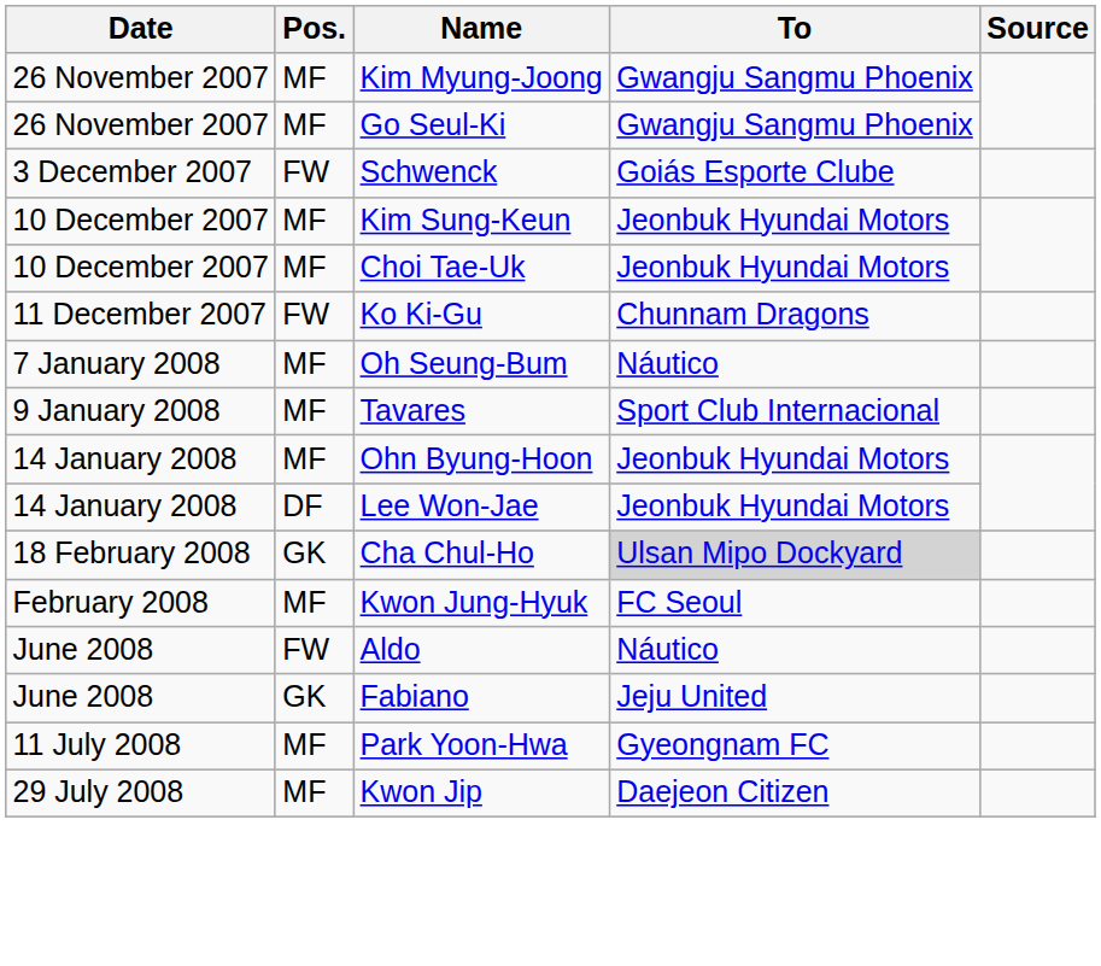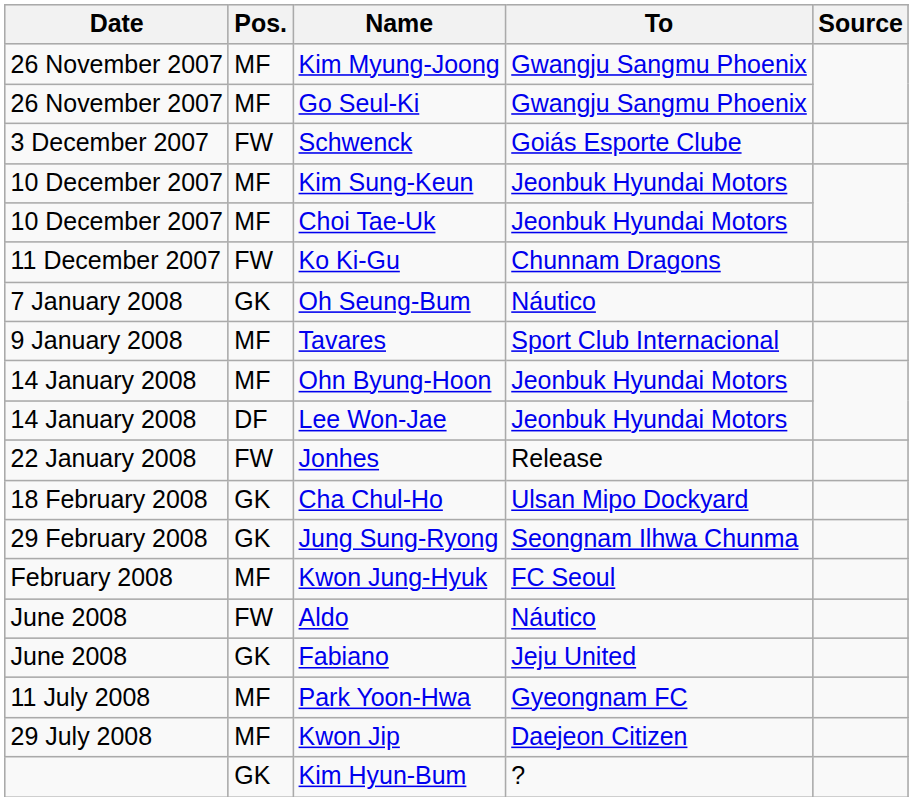 <table class="wikitable">
 <tr>
 <th>Date</th>
 <th>Pos.</th>
 <th>Name</th>
 <th>To</th>
 <th>Source</th>
 </tr>
 <tr>
 <td>26 November 2007</td>
 <td>MF</td>
 <td> <a href='#'>Kim Myung-Joong</a></td>
 <td> <a href='#'>Gwangju Sangmu Phoenix</a></td>
 <td rowspan=2> </td>
 </tr>
 <tr>
 <td>26 November 2007</td>
 <td>MF</td>
 <td> <a href='#'>Go Seul-Ki</a></td>
 <td> <a href='#'>Gwangju Sangmu Phoenix</a></td>
 </tr>
 <tr>
 <td>3 December 2007</td>
 <td>FW</td>
 <td> <a href='#'>Schwenck</a></td>
 <td> <a href='#'>Goiás Esporte Clube</a></td>
 <td> </td>
 </tr>
 <tr>
 <td>10 December 2007</td>
 <td>MF</td>
 <td> <a href='#'>Kim Sung-Keun</a></td>
 <td> <a href='#'>Jeonbuk Hyundai Motors</a></td>
 <td rowspan=2> </td>
 </tr>
 <tr>
 <td>10 December 2007</td>
 <td>MF</td>
 <td> <a href='#'>Choi Tae-Uk</a></td>
 <td> <a href='#'>Jeonbuk Hyundai Motors</a></td>
 </tr>
 <tr>
 <td>11 December 2007</td>
 <td>FW</td>
 <td> <a href='#'>Ko Ki-Gu</a></td>
 <td> <a href='#'>Chunnam Dragons</a></td>
 <td> </td>
 </tr>
 <tr>
 <td>7 January 2008</td>
-<td>MF</td>
+<td>GK</td>
 <td> <a href='#'>Oh Seung-Bum</a></td>
 <td> <a href='#'>Náutico</a></td>
 <td> </td>
 </tr>
 <tr>
 <td>9 January 2008</td>
 <td>MF</td>
 <td> <a href='#'>Tavares</a></td>
 <td> <a href='#'>Sport Club Internacional</a></td>
 <td> </td>
 </tr>
 <tr>
 <td>14 January 2008</td>
 <td>MF</td>
 <td> <a href='#'>Ohn Byung-Hoon</a></td>
 <td> <a href='#'>Jeonbuk Hyundai Motors</a></td>
 <td rowspan=2> </td>
 </tr>
 <tr>
 <td>14 January 2008</td>
 <td>DF</td>
 <td> <a href='#'>Lee Won-Jae</a></td>
 <td> <a href='#'>Jeonbuk Hyundai Motors</a></td>
 </tr>
 <tr>
+<td>22 January 2008</td>
+<td>FW</td>
+<td> <a href='#'>Jonhes</a></td>
+<td>Release</td>
+<td> </td>
+</tr>
+<tr>
 <td>18 February 2008</td>
 <td>GK</td>
 <td> <a href='#'>Cha Chul-Ho</a></td>
-<td style="background: lightgrey;"> <a href='#'>Ulsan Mipo Dockyard</a></td>
+<td> <a href='#'>Ulsan Mipo Dockyard</a></td>
+<td> </td>
+</tr>
+<tr>
+<td>29 February 2008</td>
+<td>GK</td>
+<td> <a href='#'>Jung Sung-Ryong</a></td>
+<td> <a href='#'>Seongnam Ilhwa Chunma</a></td>
 <td> </td>
 </tr>
 <tr>
 <td>February 2008</td>
 <td>MF</td>
 <td> <a href='#'>Kwon Jung-Hyuk</a></td>
 <td> <a href='#'>FC Seoul</a></td>
 <td></td>
 </tr>
 <tr>
 <td>June 2008</td>
 <td>FW</td>
 <td> <a href='#'>Aldo</a></td>
 <td> <a href='#'>Náutico</a></td>
 <td></td>
 </tr>
 <tr>
 <td>June 2008</td>
 <td>GK</td>
 <td> <a href='#'>Fabiano</a></td>
 <td> <a href='#'>Jeju United</a></td>
 <td></td>
 </tr>
 <tr>
 <td>11 July 2008</td>
 <td>MF</td>
 <td> <a href='#'>Park Yoon-Hwa</a></td>
 <td> <a href='#'>Gyeongnam FC</a></td>
 <td> </td>
 </tr>
 <tr>
 <td>29 July 2008</td>
 <td>MF</td>
 <td> <a href='#'>Kwon Jip</a></td>
 <td> <a href='#'>Daejeon Citizen</a></td>
 <td> </td>
 </tr>
+<tr>
+<td></td>
+<td>GK</td>
+<td> <a href='#'>Kim Hyun-Bum</a></td>
+<td>?</td>
+<td></td>
+</tr>
 </table>
